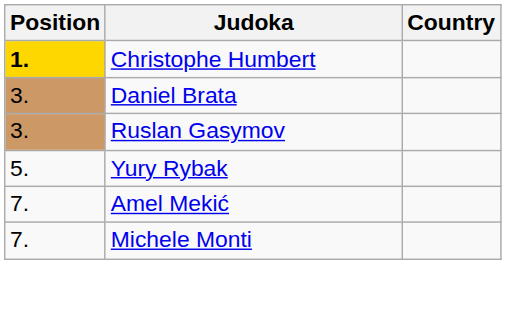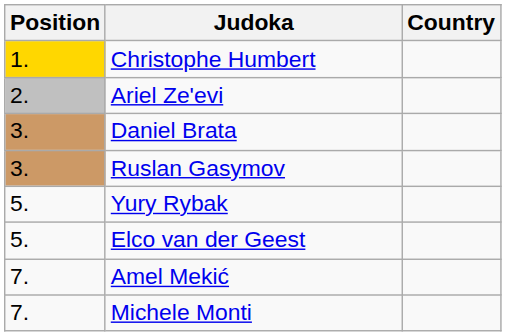 <table class=wikitable>
 <tr>
 <th width=10>Position</th>
 <th width=200>Judoka</th>
 <th width=10>Country</th>
 </tr>
 <tr>
-<td bgcolor=gold><strong>1.</strong></td>
+<td bgcolor=gold>1.</td>
 <td><a href='#'>Christophe Humbert</a></td>
+<td></td>
+</tr>
+<tr>
+<td bgcolor="silver">2.</td>
+<td><a href='#'>Ariel Ze'evi</a></td>
 <td></td>
 </tr>
 <tr>
 <td bgcolor="CC9966">3.</td>
 <td><a href='#'>Daniel Brata</a></td>
 <td></td>
 </tr>
 <tr>
 <td bgcolor="CC9966">3.</td>
 <td><a href='#'>Ruslan Gasymov</a></td>
 <td></td>
 </tr>
 <tr>
 <td>5.</td>
 <td><a href='#'>Yury Rybak</a></td>
 <td></td>
 </tr>
 <tr>
+<td>5.</td>
+<td><a href='#'>Elco van der Geest</a></td>
+<td></td>
+</tr>
+<tr>
 <td>7.</td>
 <td><a href='#'>Amel Mekić</a></td>
 <td></td>
 </tr>
 <tr>
 <td>7.</td>
 <td><a href='#'>Michele Monti</a></td>
 <td></td>
 </tr>
 </table>
